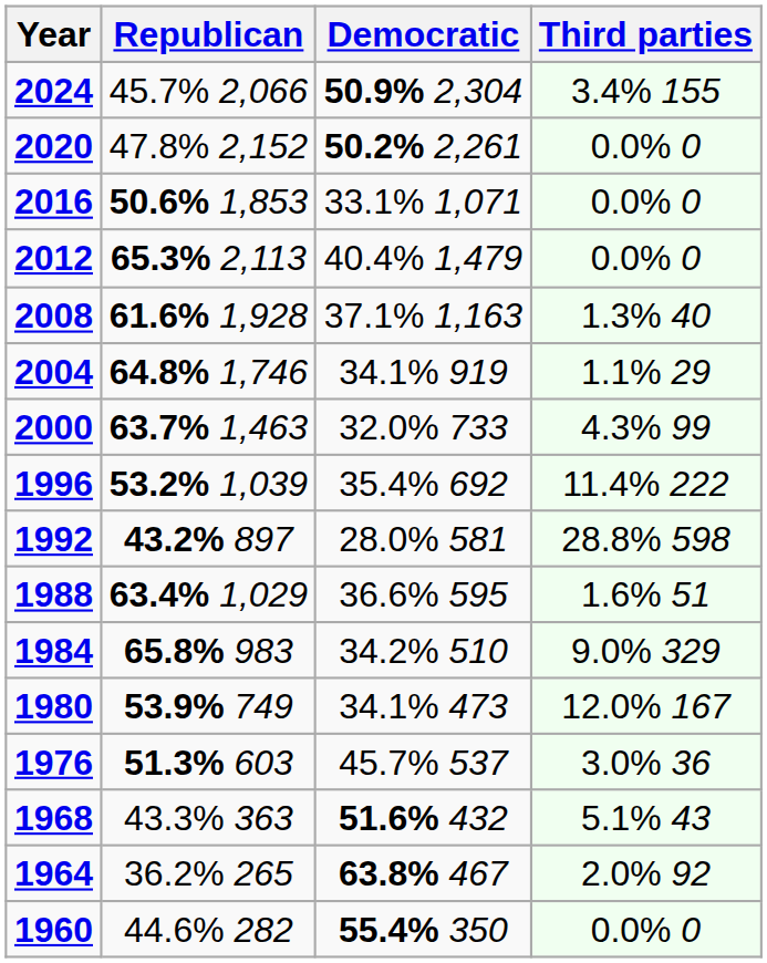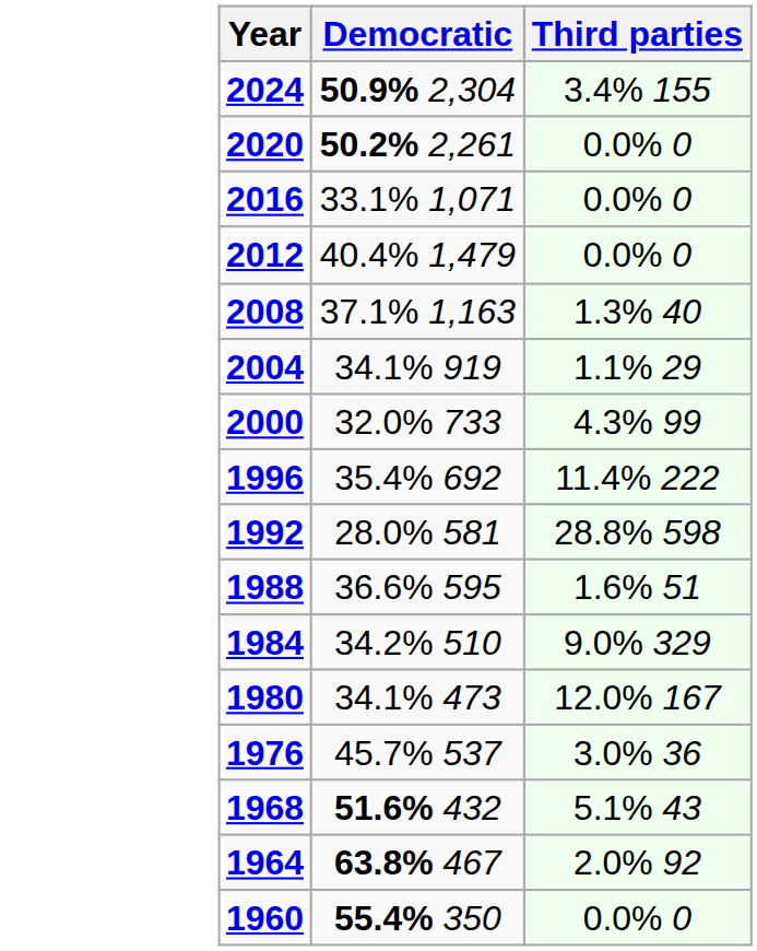 <table class="wikitable" style="float:right; font-size:95%;">
 <tr bgcolor=lightgrey>
 <th>Year</th>
-<th><a href='#'>Republican</a></th>
 <th><a href='#'>Democratic</a></th>
 <th><a href='#'>Third parties</a></th>
 </tr>
 <tr>
 <td style="text-align:center;" ><strong><a href='#'>2024</a></strong></td>
-<td style="text-align:center;" >45.7% <em>2,066</em></td>
 <td style="text-align:center;" ><strong>50.9%</strong> <em>2,304</em></td>
 <td style="text-align:center; background:honeyDew;">3.4% <em>155</em></td>
 </tr>
 <tr>
 <td style="text-align:center;" ><strong><a href='#'>2020</a></strong></td>
-<td style="text-align:center;" >47.8% <em>2,152</em></td>
 <td style="text-align:center;" ><strong>50.2%</strong> <em>2,261</em></td>
 <td style="text-align:center; background:honeyDew;">0.0% <em>0</em></td>
 </tr>
 <tr>
 <td style="text-align:center;" ><strong><a href='#'>2016</a></strong></td>
-<td style="text-align:center;" ><strong>50.6%</strong> <em>1,853</em></td>
 <td style="text-align:center;" >33.1% <em>1,071</em></td>
 <td style="text-align:center; background:honeyDew;">0.0% <em>0</em></td>
 </tr>
 <tr>
 <td style="text-align:center;" ><strong><a href='#'>2012</a></strong></td>
-<td style="text-align:center;" ><strong>65.3%</strong> <em>2,113</em></td>
 <td style="text-align:center;" >40.4% <em>1,479</em></td>
 <td style="text-align:center; background:honeyDew;">0.0% <em>0</em></td>
 </tr>
 <tr>
 <td style="text-align:center;" ><strong><a href='#'>2008</a></strong></td>
-<td style="text-align:center;" ><strong>61.6%</strong> <em>1,928</em></td>
 <td style="text-align:center;" >37.1% <em>1,163</em></td>
 <td style="text-align:center; background:honeyDew;">1.3% <em>40</em></td>
 </tr>
 <tr>
 <td style="text-align:center;" ><strong><a href='#'>2004</a></strong></td>
-<td style="text-align:center;" ><strong>64.8%</strong> <em>1,746</em></td>
 <td style="text-align:center;" >34.1% <em>919</em></td>
 <td style="text-align:center; background:honeyDew;">1.1% <em>29</em></td>
 </tr>
 <tr>
 <td style="text-align:center;" ><strong><a href='#'>2000</a></strong></td>
-<td style="text-align:center;" ><strong>63.7%</strong> <em>1,463</em></td>
 <td style="text-align:center;" >32.0% <em>733</em></td>
 <td style="text-align:center; background:honeyDew;">4.3% <em>99</em></td>
 </tr>
 <tr>
 <td style="text-align:center;" ><strong><a href='#'>1996</a></strong></td>
-<td style="text-align:center;" ><strong>53.2%</strong> <em>1,039</em></td>
 <td style="text-align:center;" >35.4% <em>692</em></td>
 <td style="text-align:center; background:honeyDew;">11.4% <em>222</em></td>
 </tr>
 <tr>
 <td style="text-align:center;" ><strong><a href='#'>1992</a></strong></td>
-<td style="text-align:center;" ><strong>43.2%</strong> <em>897</em></td>
 <td style="text-align:center;" >28.0% <em>581</em></td>
 <td style="text-align:center; background:honeyDew;">28.8% <em>598</em></td>
 </tr>
 <tr>
 <td style="text-align:center;" ><strong><a href='#'>1988</a></strong></td>
-<td style="text-align:center;" ><strong>63.4%</strong> <em>1,029</em></td>
 <td style="text-align:center;" >36.6% <em>595</em></td>
 <td style="text-align:center; background:honeyDew;">1.6% <em>51</em></td>
 </tr>
 <tr>
 <td style="text-align:center;" ><strong><a href='#'>1984</a></strong></td>
-<td style="text-align:center;" ><strong>65.8%</strong> <em>983</em></td>
 <td style="text-align:center;" >34.2% <em>510</em></td>
 <td style="text-align:center; background:honeyDew;">9.0% <em>329</em></td>
 </tr>
 <tr>
 <td style="text-align:center;" ><strong><a href='#'>1980</a></strong></td>
-<td style="text-align:center;" ><strong>53.9%</strong> <em>749</em></td>
 <td style="text-align:center;" >34.1% <em>473</em></td>
 <td style="text-align:center; background:honeyDew;">12.0% <em>167</em></td>
 </tr>
 <tr>
 <td style="text-align:center;" ><strong><a href='#'>1976</a></strong></td>
-<td style="text-align:center;" ><strong>51.3%</strong> <em>603</em></td>
 <td style="text-align:center;" >45.7% <em>537</em></td>
 <td style="text-align:center; background:honeyDew;">3.0% <em>36</em></td>
 </tr>
 <tr>
 <td style="text-align:center;" ><strong><a href='#'>1968</a></strong></td>
-<td style="text-align:center;" >43.3% <em>363</em></td>
 <td style="text-align:center;" ><strong>51.6%</strong> <em>432</em></td>
 <td style="text-align:center; background:honeyDew;">5.1% <em>43</em></td>
 </tr>
 <tr>
 <td style="text-align:center;" ><strong><a href='#'>1964</a></strong></td>
-<td style="text-align:center;" >36.2% <em>265</em></td>
 <td style="text-align:center;" ><strong>63.8%</strong> <em>467</em></td>
 <td style="text-align:center; background:honeyDew;">2.0% <em>92</em></td>
 </tr>
 <tr>
 <td style="text-align:center;" ><strong><a href='#'>1960</a></strong></td>
-<td style="text-align:center;" >44.6% <em>282</em></td>
 <td style="text-align:center;" ><strong>55.4%</strong> <em>350</em></td>
 <td style="text-align:center; background:honeyDew;">0.0% <em>0</em></td>
 </tr>
 </table>
